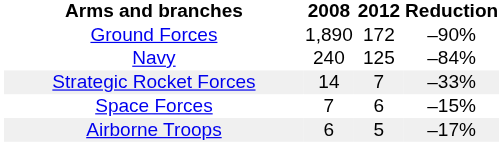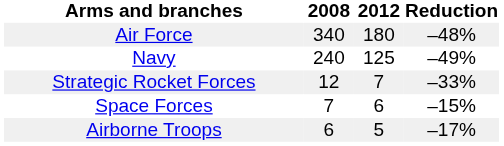 <table id="Table3" cellspacing="0" cellpadding="1" border="0" style="text-align:center">
 <tr>
 <th style="width:250px;">Arms and branches</th>
 <th style="text-align:center; width:40px;">2008</th>
 <th style="text-align:center; width:40px;">2012</th>
 <th style="width:40px;">Reduction</th>
 </tr>
-<tr style="text-align:center;">
-<td><a href='#'>Ground Forces</a></td>
-<td>1,890</td>
-<td>172</td>
-<td>–90%</td>
+<tr style="text-align:center; background:#f0f0f0;">
+<td><a href='#'>Air Force</a></td>
+<td>340</td>
+<td>180</td>
+<td>–48%</td>
 </tr>
 <tr style="text-align:center;">
 <td><a href='#'>Navy</a></td>
 <td>240</td>
 <td>125</td>
-<td>–84%</td>
+<td>–49%</td>
 </tr>
 <tr style="text-align:center; background:#f0f0f0;">
 <td><a href='#'>Strategic Rocket Forces</a></td>
-<td>14</td>
+<td>12</td>
 <td>7</td>
 <td>–33%</td>
 </tr>
 <tr style="text-align:center;">
 <td><a href='#'>Space Forces</a></td>
 <td>7</td>
 <td>6</td>
 <td>–15%</td>
 </tr>
 <tr style="text-align:center; background:#f0f0f0;">
 <td><a href='#'>Airborne Troops</a></td>
 <td>6</td>
 <td>5</td>
 <td>–17%</td>
 </tr>
 </table>
